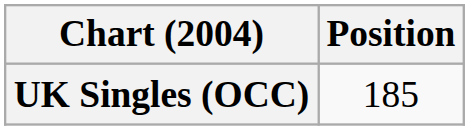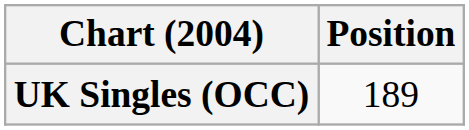 <table class="wikitable plainrowheaders" style="text-align:center">
 <tr>
 <th>Chart (2004)</th>
 <th>Position</th>
 </tr>
 <tr>
 <th scope="row">UK Singles (OCC)</th>
-<td>185</td>
+<td>189</td>
 </tr>
 </table>
